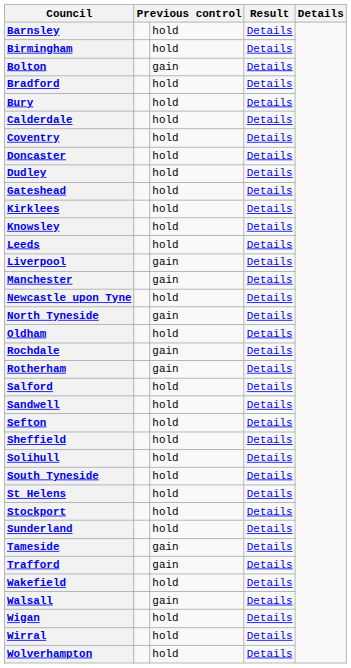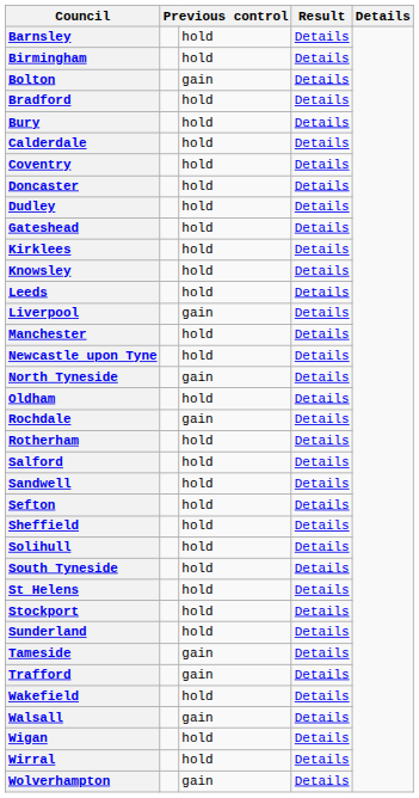 <table class="wikitable sortable" border="1">
 <tr>
 <th scope="col">Council</th>
 <th colspan=2>Previous control</th>
 <th colspan=2>Result</th>
 <th class="unsortable" scope="col">Details</th>
 </tr>
 <tr>
 <th scope="row" style="text-align: left;"><a href='#'>Barnsley</a></th>
 <td></td>
 <td> hold</td>
 <td><a href='#'>Details</a></td>
 </tr>
 <tr>
 <th scope="row" style="text-align: left;"><a href='#'>Birmingham</a></th>
 <td></td>
 <td> hold</td>
 <td><a href='#'>Details</a></td>
 </tr>
 <tr>
 <th scope="row" style="text-align: left;"><a href='#'>Bolton</a></th>
 <td></td>
 <td> gain</td>
 <td><a href='#'>Details</a></td>
 </tr>
 <tr>
 <th scope="row" style="text-align: left;"><a href='#'>Bradford</a></th>
 <td></td>
 <td> hold</td>
 <td><a href='#'>Details</a></td>
 </tr>
 <tr>
 <th scope="row" style="text-align: left;"><a href='#'>Bury</a></th>
 <td></td>
 <td> hold</td>
 <td><a href='#'>Details</a></td>
 </tr>
 <tr>
 <th scope="row" style="text-align: left;"><a href='#'>Calderdale</a></th>
 <td></td>
 <td> hold</td>
 <td><a href='#'>Details</a></td>
 </tr>
 <tr>
 <th scope="row" style="text-align: left;"><a href='#'>Coventry</a></th>
 <td></td>
 <td> hold</td>
 <td><a href='#'>Details</a></td>
 </tr>
 <tr>
 <th scope="row" style="text-align: left;"><a href='#'>Doncaster</a></th>
 <td></td>
 <td> hold</td>
 <td><a href='#'>Details</a></td>
 </tr>
 <tr>
 <th scope="row" style="text-align: left;"><a href='#'>Dudley</a></th>
 <td></td>
 <td> hold</td>
 <td><a href='#'>Details</a></td>
 </tr>
 <tr>
 <th scope="row" style="text-align: left;"><a href='#'>Gateshead</a></th>
 <td></td>
 <td> hold</td>
 <td><a href='#'>Details</a></td>
 </tr>
 <tr>
 <th scope="row" style="text-align: left;"><a href='#'>Kirklees</a></th>
 <td></td>
 <td> hold</td>
 <td><a href='#'>Details</a></td>
 </tr>
 <tr>
 <th scope="row" style="text-align: left;"><a href='#'>Knowsley</a></th>
 <td></td>
 <td> hold</td>
 <td><a href='#'>Details</a></td>
 </tr>
 <tr>
 <th scope="row" style="text-align: left;"><a href='#'>Leeds</a></th>
 <td></td>
 <td> hold</td>
 <td><a href='#'>Details</a></td>
 </tr>
 <tr>
 <th scope="row" style="text-align: left;"><a href='#'>Liverpool</a></th>
 <td></td>
 <td> gain</td>
 <td><a href='#'>Details</a></td>
 </tr>
 <tr>
 <th scope="row" style="text-align: left;"><a href='#'>Manchester</a></th>
 <td></td>
-<td> gain</td>
+<td> hold</td>
 <td><a href='#'>Details</a></td>
 </tr>
 <tr>
 <th scope="row" style="text-align: left;"><a href='#'>Newcastle upon Tyne</a></th>
 <td></td>
 <td> hold</td>
 <td><a href='#'>Details</a></td>
 </tr>
 <tr>
 <th scope="row" style="text-align: left;"><a href='#'>North Tyneside</a></th>
 <td></td>
 <td> gain</td>
 <td><a href='#'>Details</a></td>
 </tr>
 <tr>
 <th scope="row" style="text-align: left;"><a href='#'>Oldham</a></th>
 <td></td>
 <td> hold</td>
 <td><a href='#'>Details</a></td>
 </tr>
 <tr>
 <th scope="row" style="text-align: left;"><a href='#'>Rochdale</a></th>
 <td></td>
 <td> gain</td>
 <td><a href='#'>Details</a></td>
 </tr>
 <tr>
 <th scope="row" style="text-align: left;"><a href='#'>Rotherham</a></th>
 <td></td>
-<td> gain</td>
+<td> hold</td>
 <td><a href='#'>Details</a></td>
 </tr>
 <tr>
 <th scope="row" style="text-align: left;"><a href='#'>Salford</a></th>
 <td></td>
 <td> hold</td>
 <td><a href='#'>Details</a></td>
 </tr>
 <tr>
 <th scope="row" style="text-align: left;"><a href='#'>Sandwell</a></th>
 <td></td>
 <td> hold</td>
 <td><a href='#'>Details</a></td>
 </tr>
 <tr>
 <th scope="row" style="text-align: left;"><a href='#'>Sefton</a></th>
 <td></td>
 <td> hold</td>
 <td><a href='#'>Details</a></td>
 </tr>
 <tr>
 <th scope="row" style="text-align: left;"><a href='#'>Sheffield</a></th>
 <td></td>
 <td> hold</td>
 <td><a href='#'>Details</a></td>
 </tr>
 <tr>
 <th scope="row" style="text-align: left;"><a href='#'>Solihull</a></th>
 <td></td>
 <td> hold</td>
 <td><a href='#'>Details</a></td>
 </tr>
 <tr>
 <th scope="row" style="text-align: left;"><a href='#'>South Tyneside</a></th>
 <td></td>
 <td> hold</td>
 <td><a href='#'>Details</a></td>
 </tr>
 <tr>
 <th scope="row" style="text-align: left;"><a href='#'>St Helens</a></th>
 <td></td>
 <td> hold</td>
 <td><a href='#'>Details</a></td>
 </tr>
 <tr>
 <th scope="row" style="text-align: left;"><a href='#'>Stockport</a></th>
 <td></td>
 <td> hold</td>
 <td><a href='#'>Details</a></td>
 </tr>
 <tr>
 <th scope="row" style="text-align: left;"><a href='#'>Sunderland</a></th>
 <td></td>
 <td> hold</td>
 <td><a href='#'>Details</a></td>
 </tr>
 <tr>
 <th scope="row" style="text-align: left;"><a href='#'>Tameside</a></th>
 <td></td>
 <td> gain</td>
 <td><a href='#'>Details</a></td>
 </tr>
 <tr>
 <th scope="row" style="text-align: left;"><a href='#'>Trafford</a></th>
 <td></td>
 <td> gain</td>
 <td><a href='#'>Details</a></td>
 </tr>
 <tr>
 <th scope="row" style="text-align: left;"><a href='#'>Wakefield</a></th>
 <td></td>
 <td> hold</td>
 <td><a href='#'>Details</a></td>
 </tr>
 <tr>
 <th scope="row" style="text-align: left;"><a href='#'>Walsall</a></th>
 <td></td>
 <td> gain</td>
 <td><a href='#'>Details</a></td>
 </tr>
 <tr>
 <th scope="row" style="text-align: left;"><a href='#'>Wigan</a></th>
 <td></td>
 <td> hold</td>
 <td><a href='#'>Details</a></td>
 </tr>
 <tr>
 <th scope="row" style="text-align: left;"><a href='#'>Wirral</a></th>
 <td></td>
 <td> hold</td>
 <td><a href='#'>Details</a></td>
 </tr>
 <tr>
 <th scope="row" style="text-align: left;"><a href='#'>Wolverhampton</a></th>
 <td></td>
-<td> hold</td>
+<td> gain</td>
 <td><a href='#'>Details</a></td>
 </tr>
 </table>
